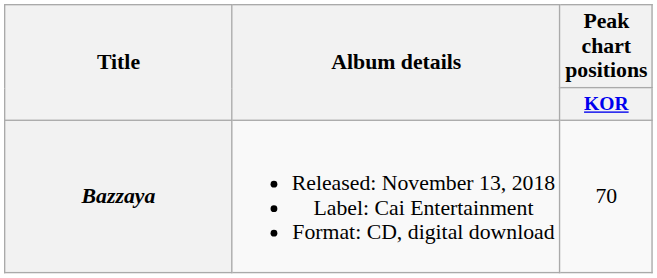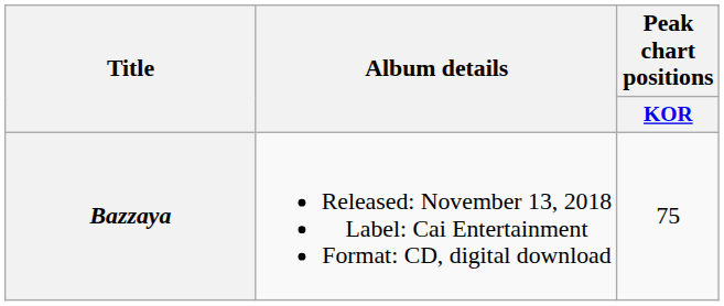 <table class="wikitable plainrowheaders" style="text-align:center;">
 <tr>
 <th rowspan="2" scope="col" style="width:10em;">Title</th>
 <th rowspan="2" scope="col">Album details</th>
 <th colspan="1" scope="col">Peak chart positions</th>
 </tr>
 <tr>
 <th scope="col" style="width:2.2em;font-size:90%;"><a href='#'>KOR</a><br></th>
 </tr>
 <tr>
 <th scope="row"><em>Bazzaya</em></th>
 <td><br><ul><li>Released: November 13, 2018</li><li>Label: Cai Entertainment</li><li>Format: CD, digital download</li></ul></td>
-<td>70</td>
+<td>75</td>
 </tr>
 </table>
